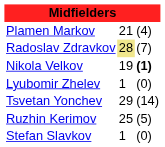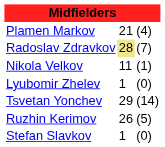 <table class="toccolours" border="0" cellpadding="2" cellspacing="0" align="left" style="margin:0.5em;">
 <tr>
 <th colspan="4" align="center" bgcolor="#FF2020"><span>Midfielders</span></th>
 </tr>
 <tr>
 <td> <a href='#'>Plamen Markov</a></td>
 <td>21</td>
 <td>(4)</td>
 </tr>
 <tr>
 <td> <a href='#'>Radoslav Zdravkov</a></td>
 <td style="background: khaki;">28</td>
 <td>(7)</td>
 </tr>
 <tr>
 <td> <a href='#'>Nikola Velkov</a></td>
-<td>19</td>
-<td><strong>(1)</strong></td>
+<td>11</td>
+<td>(1)</td>
 </tr>
 <tr>
 <td> <a href='#'>Lyubomir Zhelev</a></td>
 <td>1</td>
 <td>(0)</td>
 </tr>
 <tr>
 <td> <a href='#'>Tsvetan Yonchev</a></td>
 <td>29</td>
 <td>(14)</td>
 </tr>
 <tr>
 <td> <a href='#'>Ruzhin Kerimov</a></td>
-<td>25</td>
+<td>26</td>
 <td>(5)</td>
 </tr>
 <tr>
 <td> <a href='#'>Stefan Slavkov</a></td>
 <td>1</td>
 <td>(0)</td>
 </tr>
 <tr>
 </tr>
 </table>
